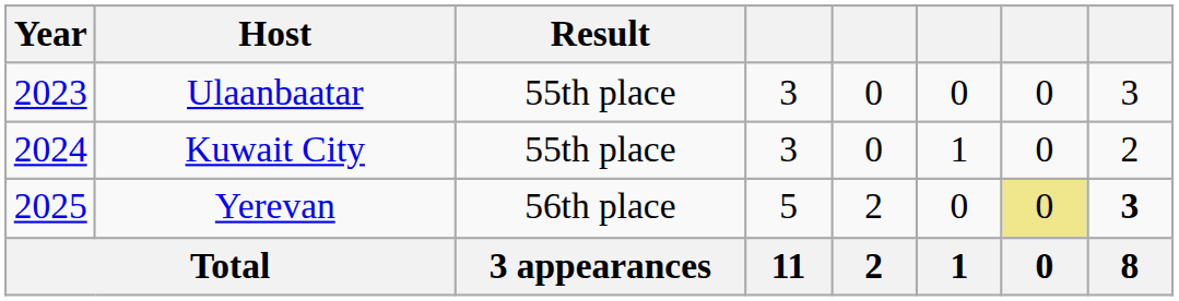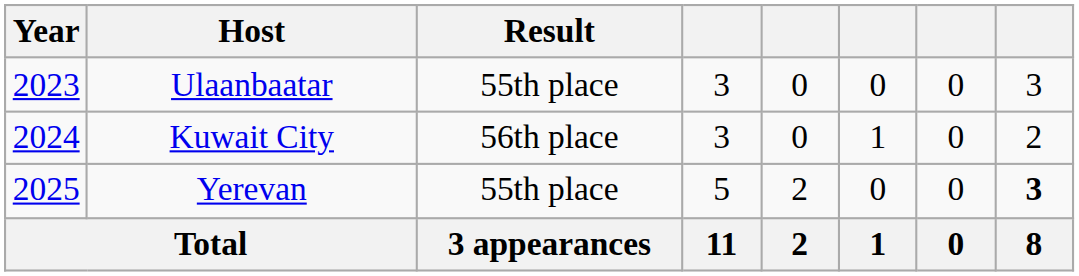 <table class="wikitable" style="text-align:center">
 <tr>
 <th width=30>Year</th>
 <th width=150>Host</th>
 <th width=120>Result</th>
 <th width=30></th>
 <th width=30></th>
 <th width=30></th>
 <th width=30></th>
 <th width=30></th>
 </tr>
 <tr>
 <td><a href='#'>2023</a></td>
 <td> <a href='#'>Ulaanbaatar</a></td>
 <td>55th place<br></td>
 <td>3</td>
 <td>0</td>
 <td>0</td>
 <td>0</td>
 <td>3</td>
 </tr>
 <tr>
 <td><a href='#'>2024</a></td>
 <td> <a href='#'>Kuwait City</a></td>
-<td>55th place<br></td>
+<td>56th place<br></td>
 <td>3</td>
 <td>0</td>
 <td>1</td>
 <td>0</td>
 <td>2</td>
 </tr>
 <tr>
 <td><a href='#'>2025</a></td>
 <td> <a href='#'>Yerevan</a></td>
-<td>56th place<br></td>
+<td>55th place<br></td>
 <td>5</td>
 <td>2</td>
 <td>0</td>
-<td style="background: khaki;">0</td>
+<td>0</td>
 <td><strong>3</strong></td>
 </tr>
 <tr>
 <th colspan=2>Total</th>
 <th>3 appearances</th>
 <th>11</th>
 <th>2</th>
 <th>1</th>
 <th>0</th>
 <th>8</th>
 </tr>
 </table>
